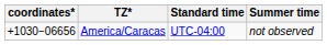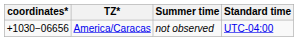 <table class="wikitable sortable">
 <tr>
 <th>coordinates*</th>
 <th>TZ*</th>
+<th>Summer time</th>
 <th>Standard time</th>
-<th>Summer time</th>
 </tr>
 <tr --->
 <td>+1030−06656</td>
 <td><a href='#'>America/Caracas</a></td>
+<td><em>not observed</em></td>
 <td><a href='#'>UTC-04:00</a></td>
-<td><em>not observed</em></td>
 </tr>
 </table>
